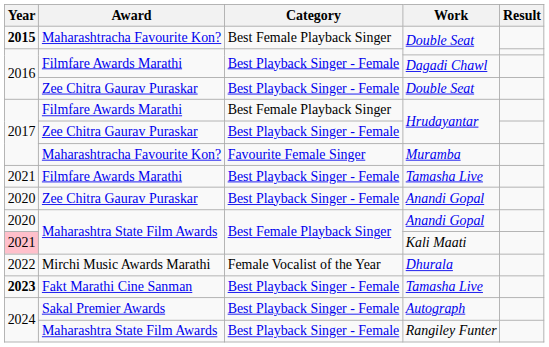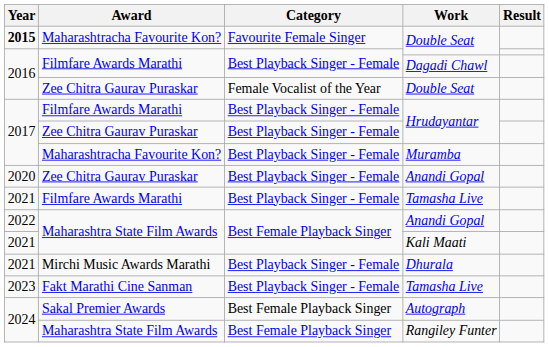 <table class="wikitable">
 <tr>
 <th>Year</th>
 <th>Award</th>
 <th>Category</th>
 <th>Work</th>
 <th>Result</th>
 </tr>
 <tr>
 <td><strong>2015</strong></td>
 <td><a href='#'>Maharashtracha Favourite Kon?</a></td>
-<td>Best Female Playback Singer</td>
+<td><a href='#'>Favourite Female Singer</a></td>
 <td rowspan="2"><em><a href='#'>Double Seat</a></em></td>
 <td></td>
 </tr>
 <tr>
 <td rowspan="3">2016</td>
 <td rowspan="2"><a href='#'>Filmfare Awards Marathi</a></td>
 <td rowspan="2"><a href='#'>Best Playback Singer - Female</a></td>
 <td></td>
 </tr>
 <tr>
 <td><em><a href='#'>Dagadi Chawl</a></em></td>
 <td></td>
 </tr>
 <tr>
 <td><a href='#'>Zee Chitra Gaurav Puraskar</a></td>
-<td><a href='#'>Best Playback Singer - Female</a></td>
+<td>Female Vocalist of the Year</td>
 <td><em><a href='#'>Double Seat</a></em></td>
 <td></td>
 </tr>
 <tr>
 <td rowspan="3">2017</td>
 <td><a href='#'>Filmfare Awards Marathi</a></td>
-<td>Best Female Playback Singer</td>
+<td><a href='#'>Best Playback Singer - Female</a></td>
 <td rowspan="2"><em><a href='#'>Hrudayantar</a></em></td>
 <td></td>
 </tr>
 <tr>
 <td><a href='#'>Zee Chitra Gaurav Puraskar</a></td>
 <td><a href='#'>Best Playback Singer - Female</a></td>
 <td></td>
 </tr>
 <tr>
 <td><a href='#'>Maharashtracha Favourite Kon?</a></td>
-<td><a href='#'>Favourite Female Singer</a></td>
+<td><a href='#'>Best Playback Singer - Female</a></td>
 <td><em><a href='#'>Muramba</a></em></td>
+<td></td>
+</tr>
+<tr>
+<td>2020</td>
+<td><a href='#'>Zee Chitra Gaurav Puraskar</a></td>
+<td><a href='#'>Best Playback Singer - Female</a></td>
+<td><em><a href='#'>Anandi Gopal</a></em></td>
 <td></td>
 </tr>
 <tr>
 <td>2021</td>
 <td><a href='#'>Filmfare Awards Marathi</a></td>
 <td><a href='#'>Best Playback Singer - Female</a></td>
 <td><em><a href='#'>Tamasha Live</a></em></td>
 <td></td>
 </tr>
 <tr>
-<td>2020</td>
-<td><a href='#'>Zee Chitra Gaurav Puraskar</a></td>
-<td><a href='#'>Best Playback Singer - Female</a></td>
-<td><em><a href='#'>Anandi Gopal</a></em></td>
-<td></td>
-</tr>
-<tr>
-<td>2020</td>
+<td>2022</td>
 <td Rowspan="2"><a href='#'>Maharashtra State Film Awards</a></td>
 <td Rowspan="2"><a href='#'>Best Female Playback Singer</a></td>
 <td><em><a href='#'>Anandi Gopal</a></em></td>
 <td></td>
 </tr>
 <tr>
-<td style="background: pink;">2021</td>
+<td>2021</td>
 <td><em>Kali Maati</em></td>
 <td></td>
 </tr>
 <tr>
-<td>2022</td>
+<td>2021</td>
 <td>Mirchi Music Awards Marathi</td>
-<td>Female Vocalist of the Year</td>
+<td><a href='#'>Best Playback Singer - Female</a></td>
 <td><em><a href='#'>Dhurala</a></em></td>
 <td></td>
 </tr>
 <tr>
-<td><strong>2023</strong></td>
+<td>2023</td>
 <td><a href='#'>Fakt Marathi Cine Sanman</a></td>
 <td><a href='#'>Best Playback Singer - Female</a></td>
 <td><em><a href='#'>Tamasha Live</a></em></td>
 <td></td>
 </tr>
 <tr>
 <td rowspan="2">2024</td>
 <td><a href='#'>Sakal Premier Awards</a></td>
-<td><a href='#'>Best Playback Singer - Female</a></td>
+<td>Best Female Playback Singer</td>
 <td><em><a href='#'>Autograph</a></em></td>
 <td></td>
 </tr>
 <tr>
 <td><a href='#'>Maharashtra State Film Awards</a></td>
-<td><a href='#'>Best Playback Singer - Female</a></td>
+<td><a href='#'>Best Female Playback Singer</a></td>
 <td><em>Rangiley Funter</em></td>
 <td></td>
 </tr>
 </table>
